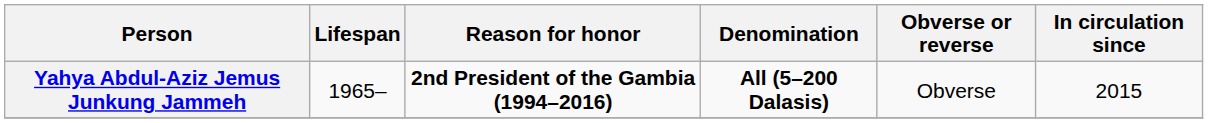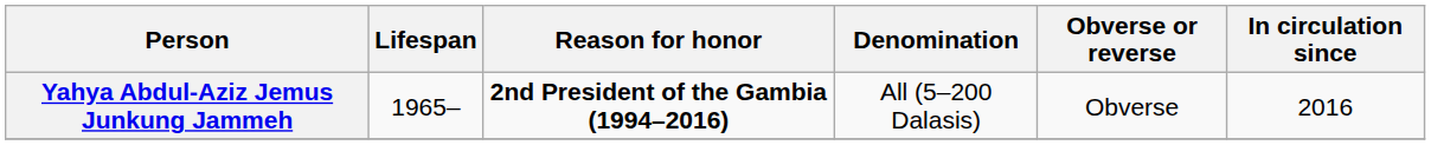 <table class="wikitable" style="font-size: 95%; text-align:center;">
 <tr>
 <th>Person</th>
 <th>Lifespan</th>
 <th>Reason for honor</th>
 <th>Denomination</th>
 <th>Obverse or reverse</th>
 <th>In circulation since</th>
 </tr>
 <tr>
 <th><a href='#'>Yahya Abdul-Aziz Jemus Junkung Jammeh</a></th>
 <td>1965–</td>
 <td><strong>2nd President of the Gambia (1994–2016)</strong></td>
-<td><strong>All (5–200 Dalasis)</strong></td>
+<td>All (5–200 Dalasis)</td>
 <td>Obverse</td>
-<td>2015</td>
+<td>2016</td>
 </tr>
 <tr>
 </tr>
 </table>
